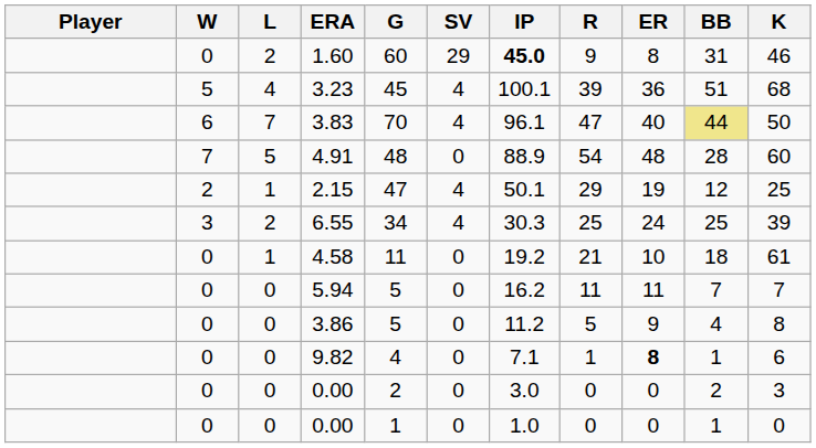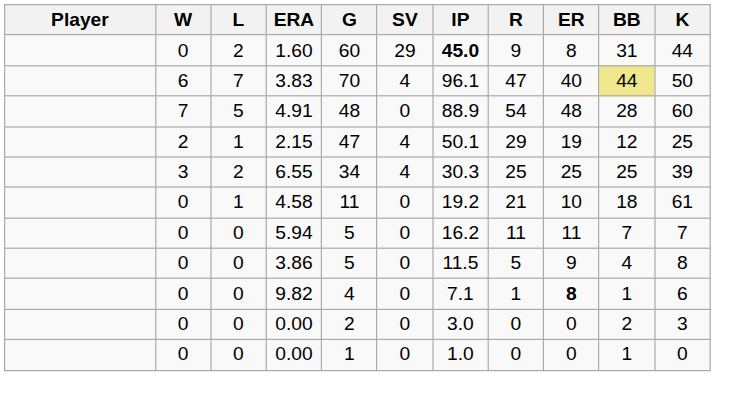 <table class="wikitable sortable">
 <tr>
 <th bgcolor="#DDDDFF" width="19%">Player</th>
 <th bgcolor="#DDDDFF" width="7%">W</th>
 <th bgcolor="#DDDDFF" width="7%">L</th>
 <th bgcolor="#DDDDFF" width="7%">ERA</th>
 <th bgcolor="#DDDDFF" width="7%">G</th>
 <th bgcolor="#DDDDFF" width="7%">SV</th>
 <th bgcolor="#DDDDFF" width="7%">IP</th>
 <th bgcolor="#DDDDFF" width="7%">R</th>
 <th bgcolor="#DDDDFF" width="7%">ER</th>
 <th bgcolor="#DDDDFF" width="7%">BB</th>
 <th bgcolor="#DDDDFF" width="7%">K</th>
 </tr>
 <tr align="center">
 <td></td>
 <td>0</td>
 <td>2</td>
 <td>1.60</td>
 <td>60</td>
 <td>29</td>
 <td><strong>45.0</strong></td>
 <td>9</td>
 <td>8</td>
 <td>31</td>
-<td>46</td>
-</tr>
-<tr align="center">
-<td></td>
-<td>5</td>
-<td>4</td>
-<td>3.23</td>
-<td>45</td>
-<td>4</td>
-<td>100.1</td>
-<td>39</td>
-<td>36</td>
-<td>51</td>
-<td>68</td>
+<td>44</td>
 </tr>
 <tr align="center">
 <td></td>
 <td>6</td>
 <td>7</td>
 <td>3.83</td>
 <td>70</td>
 <td>4</td>
 <td>96.1</td>
 <td>47</td>
 <td>40</td>
 <td style="background: khaki;">44</td>
 <td>50</td>
 </tr>
 <tr align="center">
 <td></td>
 <td>7</td>
 <td>5</td>
 <td>4.91</td>
 <td>48</td>
 <td>0</td>
 <td>88.9</td>
 <td>54</td>
 <td>48</td>
 <td>28</td>
 <td>60</td>
 </tr>
 <tr align="center">
 <td></td>
 <td>2</td>
 <td>1</td>
 <td>2.15</td>
 <td>47</td>
 <td>4</td>
 <td>50.1</td>
 <td>29</td>
 <td>19</td>
 <td>12</td>
 <td>25</td>
 </tr>
 <tr align="center">
 <td></td>
 <td>3</td>
 <td>2</td>
 <td>6.55</td>
 <td>34</td>
 <td>4</td>
 <td>30.3</td>
 <td>25</td>
-<td>24</td>
+<td>25</td>
 <td>25</td>
 <td>39</td>
 </tr>
 <tr align="center">
 <td></td>
 <td>0</td>
 <td>1</td>
 <td>4.58</td>
 <td>11</td>
 <td>0</td>
 <td>19.2</td>
 <td>21</td>
 <td>10</td>
 <td>18</td>
 <td>61</td>
 </tr>
 <tr align="center">
 <td></td>
 <td>0</td>
 <td>0</td>
 <td>5.94</td>
 <td>5</td>
 <td>0</td>
 <td>16.2</td>
 <td>11</td>
 <td>11</td>
 <td>7</td>
 <td>7</td>
 </tr>
 <tr align="center">
 <td></td>
 <td>0</td>
 <td>0</td>
 <td>3.86</td>
 <td>5</td>
 <td>0</td>
-<td>11.2</td>
+<td>11.5</td>
 <td>5</td>
 <td>9</td>
 <td>4</td>
 <td>8</td>
 </tr>
 <tr align="center">
 <td></td>
 <td>0</td>
 <td>0</td>
 <td>9.82</td>
 <td>4</td>
 <td>0</td>
 <td>7.1</td>
 <td>1</td>
 <td><strong>8</strong></td>
 <td>1</td>
 <td>6</td>
 </tr>
 <tr align="center">
 <td></td>
 <td>0</td>
 <td>0</td>
 <td>0.00</td>
 <td>2</td>
 <td>0</td>
 <td>3.0</td>
 <td>0</td>
 <td>0</td>
 <td>2</td>
 <td>3</td>
 </tr>
 <tr align="center">
 <td></td>
 <td>0</td>
 <td>0</td>
 <td>0.00</td>
 <td>1</td>
 <td>0</td>
 <td>1.0</td>
 <td>0</td>
 <td>0</td>
 <td>1</td>
 <td>0</td>
 </tr>
 </table>
